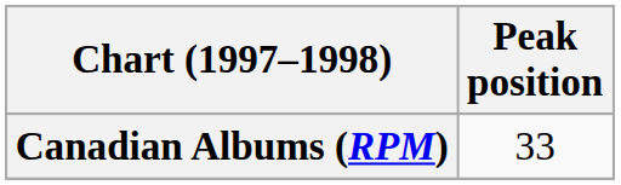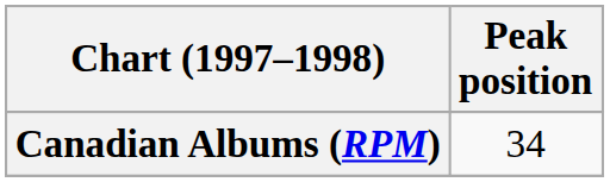 <table class="wikitable sortable plainrowheaders" style="text-align:center">
 <tr>
 <th scope="col">Chart (1997–1998)</th>
 <th scope="col">Peak<br>position</th>
 </tr>
 <tr>
 </tr>
 <tr>
 <th scope="row">Canadian Albums (<em><a href='#'>RPM</a></em>)</th>
-<td>33</td>
+<td>34</td>
 </tr>
 <tr>
 </tr>
 </table>
